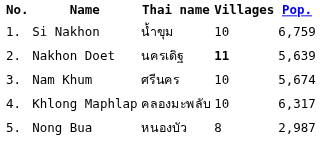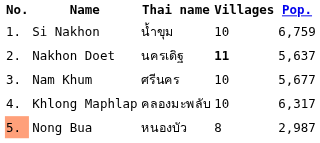 <table>
 <tr>
 <th>No.</th>
 <th>Name</th>
 <th>Thai name</th>
 <th>Villages</th>
 <th><a href='#'>Pop.</a></th>
 </tr>
 <tr>
 <td>1.</td>
 <td>Si Nakhon</td>
 <td>น้ำขุม</td>
 <td>10</td>
 <td>6,759</td>
 <td></td>
 </tr>
 <tr>
 <td>2.</td>
 <td>Nakhon Doet</td>
 <td>นครเดิฐ</td>
 <td><strong>11</strong></td>
-<td>5,639</td>
+<td>5,637</td>
 <td></td>
 </tr>
 <tr>
 <td>3.</td>
 <td>Nam Khum</td>
 <td>ศรีนคร</td>
 <td>10</td>
-<td>5,674</td>
+<td>5,677</td>
 <td></td>
 </tr>
 <tr>
 <td>4.</td>
 <td>Khlong Maphlap</td>
 <td>คลองมะพลับ</td>
 <td>10</td>
 <td>6,317</td>
 <td></td>
 </tr>
 <tr>
-<td>5.</td>
+<td style="background: lightsalmon;">5.</td>
 <td>Nong Bua</td>
 <td>หนองบัว</td>
 <td>8</td>
 <td>2,987</td>
 <td></td>
 </tr>
 </table>
